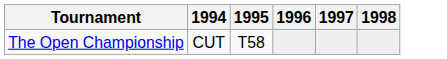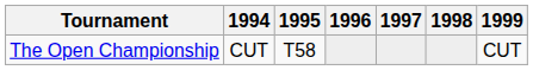 <table class="wikitable" style="font-size:95%;text-align:center;">
 <tr>
 <th>Tournament</th>
 <th>1994</th>
 <th>1995</th>
 <th>1996</th>
 <th>1997</th>
 <th>1998</th>
+<th>1999</th>
 </tr>
 <tr>
 <td align=left><a href='#'>The Open Championship</a></td>
 <td>CUT</td>
 <td>T58</td>
 <td style="background:#eeeeee;"></td>
 <td style="background:#eeeeee;"></td>
 <td style="background:#eeeeee;"></td>
+<td>CUT</td>
 </tr>
 </table>
